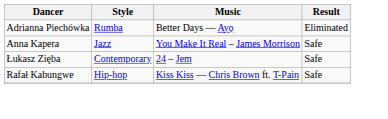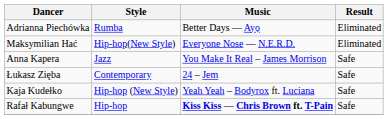 <table class="wikitable">
 <tr>
 <th>Dancer</th>
 <th>Style</th>
 <th>Music</th>
 <th>Result</th>
 </tr>
 <tr>
 <td>Adrianna Piechówka</td>
 <td><a href='#'>Rumba</a></td>
 <td>Better Days — <a href='#'>Ayọ</a></td>
+<td>Eliminated</td>
+</tr>
+<tr>
+<td>Maksymilian Hać</td>
+<td><a href='#'>Hip-hop</a>(<a href='#'>New Style</a>)</td>
+<td><a href='#'>Everyone Nose</a> — <a href='#'>N.E.R.D.</a></td>
 <td>Eliminated</td>
 </tr>
 <tr>
 <td>Anna Kapera</td>
 <td><a href='#'>Jazz</a></td>
 <td><a href='#'>You Make It Real</a> – <a href='#'>James Morrison</a></td>
 <td>Safe</td>
 </tr>
 <tr>
 <td>Łukasz Zięba</td>
 <td><a href='#'>Contemporary</a></td>
 <td><a href='#'>24</a> – <a href='#'>Jem</a></td>
 <td>Safe</td>
 </tr>
 <tr>
+<td>Kaja Kudełko</td>
+<td><a href='#'>Hip-hop</a> (<a href='#'>New Style</a>)</td>
+<td><a href='#'>Yeah Yeah</a> – <a href='#'>Bodyrox</a> ft. <a href='#'>Luciana</a></td>
+<td>Safe</td>
+</tr>
+<tr>
 <td>Rafał Kabungwe</td>
 <td><a href='#'>Hip-hop</a></td>
-<td><a href='#'>Kiss Kiss</a> — <a href='#'>Chris Brown</a> ft. <a href='#'>T-Pain</a></td>
+<td><strong><a href='#'>Kiss Kiss</a> — <a href='#'>Chris Brown</a> ft. <a href='#'>T-Pain</a></strong></td>
 <td>Safe</td>
 </tr>
 <tr>
 </tr>
 </table>
